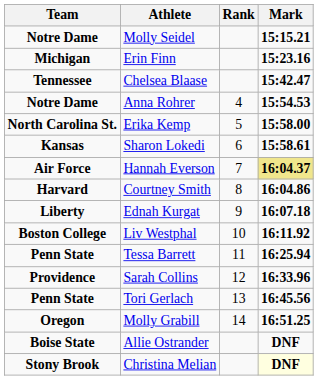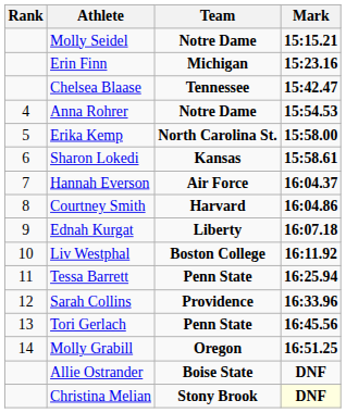 <table class="wikitable sortable" style="text-align: center;">
 <tr>
+<th>Rank</th>
+<th>Athlete</th>
 <th>Team</th>
-<th>Athlete</th>
-<th>Rank</th>
 <th>Mark</th>
 </tr>
 <tr>
+<td></td>
+<td align=left><a href='#'>Molly Seidel</a></td>
 <td><strong>Notre Dame</strong></td>
-<td align=left><a href='#'>Molly Seidel</a></td>
-<td></td>
 <td><strong>15:15.21</strong></td>
 </tr>
 <tr>
+<td></td>
+<td align=left><a href='#'>Erin Finn</a></td>
 <td><strong>Michigan</strong></td>
-<td align=left><a href='#'>Erin Finn</a></td>
-<td></td>
 <td><strong>15:23.16</strong></td>
 </tr>
 <tr>
+<td></td>
+<td align=left><a href='#'>Chelsea Blaase</a></td>
 <td><strong>Tennessee</strong></td>
-<td align=left><a href='#'>Chelsea Blaase</a></td>
-<td></td>
 <td><strong>15:42.47</strong></td>
 </tr>
 <tr>
+<td>4</td>
+<td align=left><a href='#'>Anna Rohrer</a></td>
 <td><strong>Notre Dame</strong></td>
-<td align=left><a href='#'>Anna Rohrer</a></td>
-<td>4</td>
 <td><strong>15:54.53</strong></td>
 </tr>
 <tr>
+<td>5</td>
+<td align=left><a href='#'>Erika Kemp</a></td>
 <td><strong>North Carolina St.</strong></td>
-<td align=left><a href='#'>Erika Kemp</a></td>
-<td>5</td>
 <td><strong>15:58.00</strong></td>
 </tr>
 <tr>
+<td>6</td>
+<td align=left><a href='#'>Sharon Lokedi</a></td>
 <td><strong>Kansas</strong></td>
-<td align=left><a href='#'>Sharon Lokedi</a></td>
-<td>6</td>
 <td><strong>15:58.61</strong></td>
 </tr>
 <tr>
+<td>7</td>
+<td align=left><a href='#'>Hannah Everson</a></td>
 <td><strong>Air Force</strong></td>
-<td align=left><a href='#'>Hannah Everson</a></td>
-<td>7</td>
-<td style="background: khaki;"><strong>16:04.37</strong></td>
+<td><strong>16:04.37</strong></td>
 </tr>
 <tr>
+<td>8</td>
+<td align=left><a href='#'>Courtney Smith</a></td>
 <td><strong>Harvard</strong></td>
-<td align=left><a href='#'>Courtney Smith</a></td>
-<td>8</td>
 <td><strong>16:04.86</strong></td>
 </tr>
 <tr>
+<td>9</td>
+<td align=left><a href='#'>Ednah Kurgat</a></td>
 <td><strong>Liberty</strong></td>
-<td align=left><a href='#'>Ednah Kurgat</a></td>
-<td>9</td>
 <td><strong>16:07.18</strong></td>
 </tr>
 <tr>
+<td>10</td>
+<td align=left><a href='#'>Liv Westphal</a></td>
 <td><strong>Boston College</strong></td>
-<td align=left><a href='#'>Liv Westphal</a></td>
-<td>10</td>
 <td><strong>16:11.92</strong></td>
 </tr>
 <tr>
+<td>11</td>
+<td align=left><a href='#'>Tessa Barrett</a></td>
 <td><strong>Penn State</strong></td>
-<td align=left><a href='#'>Tessa Barrett</a></td>
-<td>11</td>
 <td><strong>16:25.94</strong></td>
 </tr>
 <tr>
+<td>12</td>
+<td align=left><a href='#'>Sarah Collins</a></td>
 <td><strong>Providence</strong></td>
-<td align=left><a href='#'>Sarah Collins</a></td>
-<td>12</td>
 <td><strong>16:33.96</strong></td>
 </tr>
 <tr>
+<td>13</td>
+<td align=left><a href='#'>Tori Gerlach</a></td>
 <td><strong>Penn State</strong></td>
-<td align=left><a href='#'>Tori Gerlach</a></td>
-<td>13</td>
 <td><strong>16:45.56</strong></td>
 </tr>
 <tr>
+<td>14</td>
+<td align=left><a href='#'>Molly Grabill</a></td>
 <td><strong>Oregon</strong></td>
-<td align=left><a href='#'>Molly Grabill</a></td>
-<td>14</td>
 <td><strong>16:51.25</strong></td>
 </tr>
 <tr>
+<td> </td>
+<td align=left><a href='#'>Allie Ostrander</a></td>
 <td><strong>Boise State</strong></td>
-<td align=left><a href='#'>Allie Ostrander</a></td>
-<td> </td>
 <td><strong>DNF</strong></td>
 </tr>
 <tr>
+<td> </td>
+<td align=left><a href='#'>Christina Melian</a></td>
 <td><strong>Stony Brook</strong></td>
-<td align=left><a href='#'>Christina Melian</a></td>
-<td> </td>
 <td style="background: lightyellow;"><strong>DNF</strong></td>
 </tr>
 </table>
